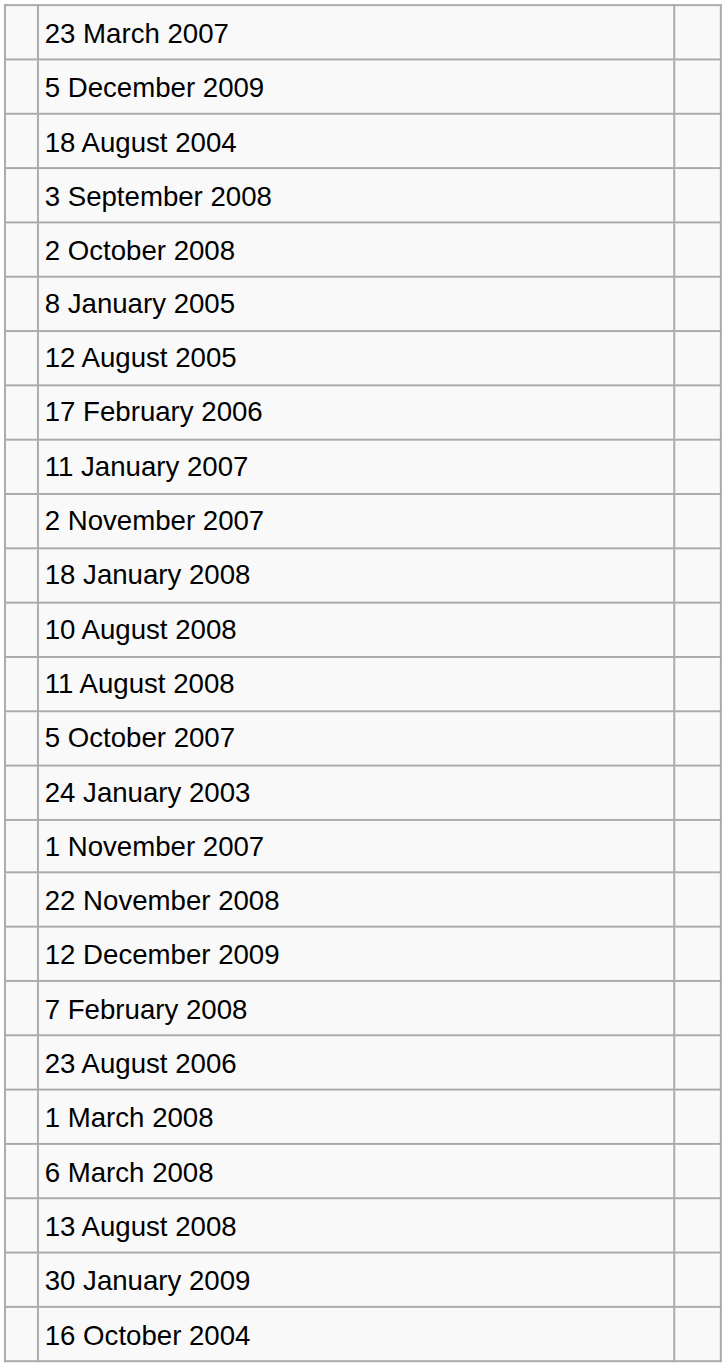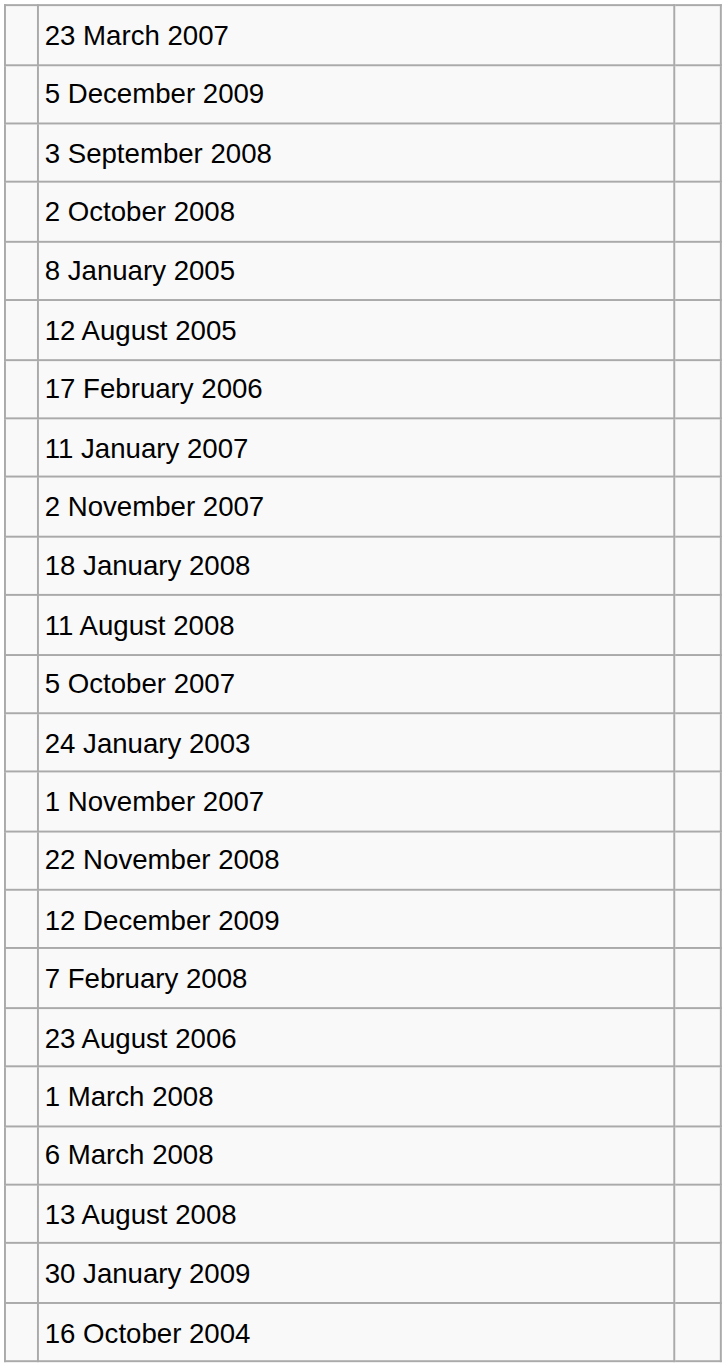 <table class="wikitable" style="font-size: 89%; float: left; width: 26em; margin-right: 1em; height: 700px">
 <tr>
 <td></td>
 <td>23 March 2007</td>
 <td></td>
 </tr>
 <tr>
 <td></td>
 <td>5 December 2009</td>
-<td></td>
-</tr>
-<tr>
-<td></td>
-<td>18 August 2004</td>
 <td></td>
 </tr>
 <tr>
 <td></td>
 <td>3 September 2008</td>
 <td></td>
 </tr>
 <tr>
 <td></td>
 <td>2 October 2008</td>
 <td></td>
 </tr>
 <tr>
 <td></td>
 <td>8 January 2005</td>
 <td></td>
 </tr>
 <tr>
 <td></td>
 <td>12 August 2005</td>
 <td> </td>
 </tr>
 <tr>
 <td></td>
 <td>17 February 2006</td>
 <td> </td>
 </tr>
 <tr>
 <td></td>
 <td>11 January 2007</td>
 <td></td>
 </tr>
 <tr>
 <td></td>
 <td>2 November 2007</td>
 <td></td>
 </tr>
 <tr>
 <td></td>
 <td>18 January 2008</td>
-<td></td>
-</tr>
-<tr>
-<td></td>
-<td>10 August 2008</td>
 <td></td>
 </tr>
 <tr>
 <td></td>
 <td>11 August 2008</td>
 <td></td>
 </tr>
 <tr>
 <td></td>
 <td>5 October 2007</td>
 <td></td>
 </tr>
 <tr>
 <td></td>
 <td>24 January 2003</td>
 <td></td>
 </tr>
 <tr>
 <td></td>
 <td>1 November 2007</td>
 <td></td>
 </tr>
 <tr>
 <td></td>
 <td>22 November 2008</td>
 <td></td>
 </tr>
 <tr>
 <td></td>
 <td>12 December 2009</td>
 <td></td>
 </tr>
 <tr>
 <td></td>
 <td>7 February 2008</td>
 <td></td>
 </tr>
 <tr>
 <td></td>
 <td>23 August 2006</td>
 <td></td>
 </tr>
 <tr>
 <td></td>
 <td>1 March 2008</td>
 <td></td>
 </tr>
 <tr>
 <td></td>
 <td>6 March 2008</td>
 <td></td>
 </tr>
 <tr>
 <td></td>
 <td>13 August 2008</td>
 <td></td>
 </tr>
 <tr>
 <td></td>
 <td>30 January 2009</td>
 <td></td>
 </tr>
 <tr>
 <td></td>
 <td>16 October 2004</td>
 <td></td>
 </tr>
 </table>
